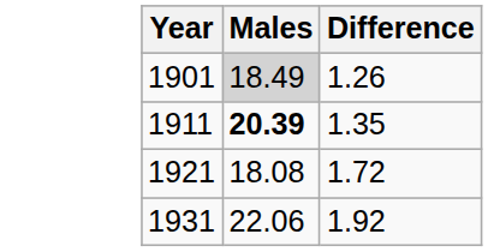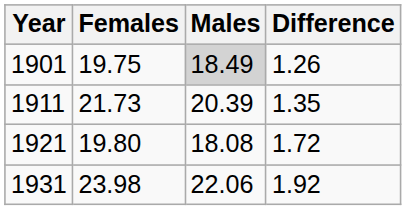 <table class="wikitable" style="float: right;">
 <tr>
 <th>Year</th>
+<th>Females</th>
 <th>Males</th>
 <th>Difference</th>
 </tr>
 <tr>
 <td>1901</td>
+<td>19.75</td>
 <td style="background: lightgrey;">18.49</td>
 <td>1.26</td>
 </tr>
 <tr>
 <td>1911</td>
-<td><strong>20.39</strong></td>
+<td>21.73</td>
+<td>20.39</td>
 <td>1.35</td>
 </tr>
 <tr>
 <td>1921</td>
+<td>19.80</td>
 <td>18.08</td>
 <td>1.72</td>
 </tr>
 <tr>
 <td>1931</td>
+<td>23.98</td>
 <td>22.06</td>
 <td>1.92</td>
 </tr>
 </table>
